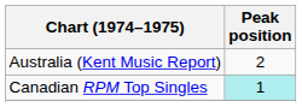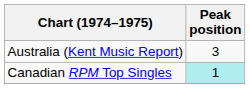 <table class="wikitable sortable">
 <tr>
 <th>Chart (1974–1975)</th>
 <th>Peak<br>position</th>
 </tr>
 <tr>
 <td>Australia (<a href='#'>Kent Music Report</a>)</td>
-<td align="center">2</td>
+<td align="center">3</td>
 </tr>
 <tr>
 <td>Canadian <a href='#'><em>RPM</em> Top Singles</a></td>
 <td align="center" style="background: paleturquoise;">1</td>
 </tr>
 <tr>
 </tr>
 <tr>
 </tr>
 <tr>
 </tr>
 <tr>
 </tr>
 </table>
